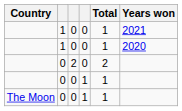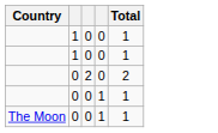 <table class="wikitable sortable" style="margin-top:0; font-size:90%;">
 <tr>
 <th>Country</th>
 <th></th>
 <th></th>
 <th></th>
 <th>Total</th>
-<th>Years won</th>
 </tr>
 <tr>
 <td></td>
 <td align=center>1</td>
 <td align=center>0</td>
 <td align=center>0</td>
 <td align=center>1</td>
-<td><a href='#'>2021</a></td>
 </tr>
 <tr>
 <td></td>
 <td align=center>1</td>
 <td align=center>0</td>
 <td align=center>0</td>
 <td align=center>1</td>
-<td><a href='#'>2020</a></td>
 </tr>
 <tr>
 <td></td>
 <td align=center>0</td>
 <td align=center>2</td>
 <td align=center>0</td>
 <td align=center>2</td>
-<td></td>
 </tr>
 <tr>
 <td></td>
 <td align=center>0</td>
 <td align=center>0</td>
 <td align=center>1</td>
 <td align=center>1</td>
-<td></td>
 </tr>
 <tr>
 <td> <a href='#'>The Moon</a></td>
 <td align=center>0</td>
 <td align=center>0</td>
 <td align=center>1</td>
 <td align=center>1</td>
-<td></td>
 </tr>
 </table>
